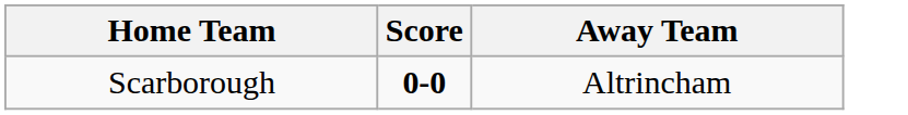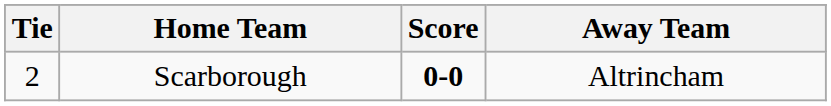 <table class="wikitable" style="text-align:center;">
 <tr>
+<th width=20>Tie</th>
 <th width=175>Home Team</th>
 <th width=20>Score</th>
 <th width=175>Away Team</th>
 </tr>
 <tr>
+<td>2</td>
 <td>Scarborough</td>
 <td><strong>0-0</strong></td>
 <td>Altrincham</td>
 </tr>
 </table>
